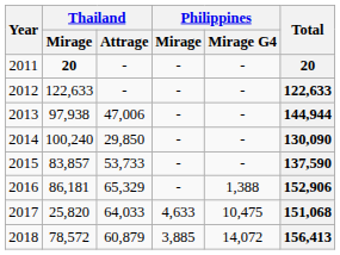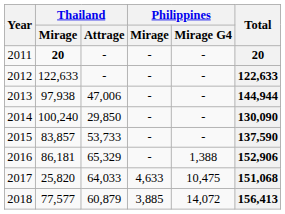 <table class="wikitable" style="font-size:90%; text-align:center">
 <tr>
 <th rowspan="2">Year</th>
 <th colspan="2"><a href='#'>Thailand</a></th>
 <th colspan="2"><a href='#'>Philippines</a></th>
 <th rowspan="2">Total</th>
 </tr>
 <tr>
 <th>Mirage</th>
 <th>Attrage</th>
 <th>Mirage</th>
 <th>Mirage G4</th>
 </tr>
 <tr>
 <td>2011</td>
 <td><strong>20</strong></td>
 <td>-</td>
 <td>-</td>
 <td>-</td>
 <th>20</th>
 </tr>
 <tr>
 <td>2012</td>
 <td>122,633</td>
 <td>-</td>
 <td>-</td>
 <td>-</td>
 <th>122,633</th>
 </tr>
 <tr>
 <td>2013</td>
 <td>97,938</td>
 <td>47,006</td>
 <td>-</td>
 <td>-</td>
 <th>144,944</th>
 </tr>
 <tr>
 <td>2014</td>
 <td>100,240</td>
 <td>29,850</td>
 <td>-</td>
 <td>-</td>
 <th>130,090</th>
 </tr>
 <tr>
 <td>2015</td>
 <td>83,857</td>
 <td>53,733</td>
 <td>-</td>
 <td>-</td>
 <th>137,590</th>
 </tr>
 <tr>
 <td>2016</td>
 <td>86,181</td>
 <td>65,329</td>
 <td>-</td>
 <td>1,388</td>
 <th>152,906</th>
 </tr>
 <tr>
 <td>2017</td>
 <td>25,820</td>
 <td>64,033</td>
 <td>4,633</td>
 <td>10,475</td>
 <th>151,068</th>
 </tr>
 <tr>
 <td>2018</td>
-<td>78,572</td>
+<td>77,577</td>
 <td>60,879</td>
 <td>3,885</td>
 <td>14,072</td>
 <th>156,413</th>
 </tr>
 </table>
